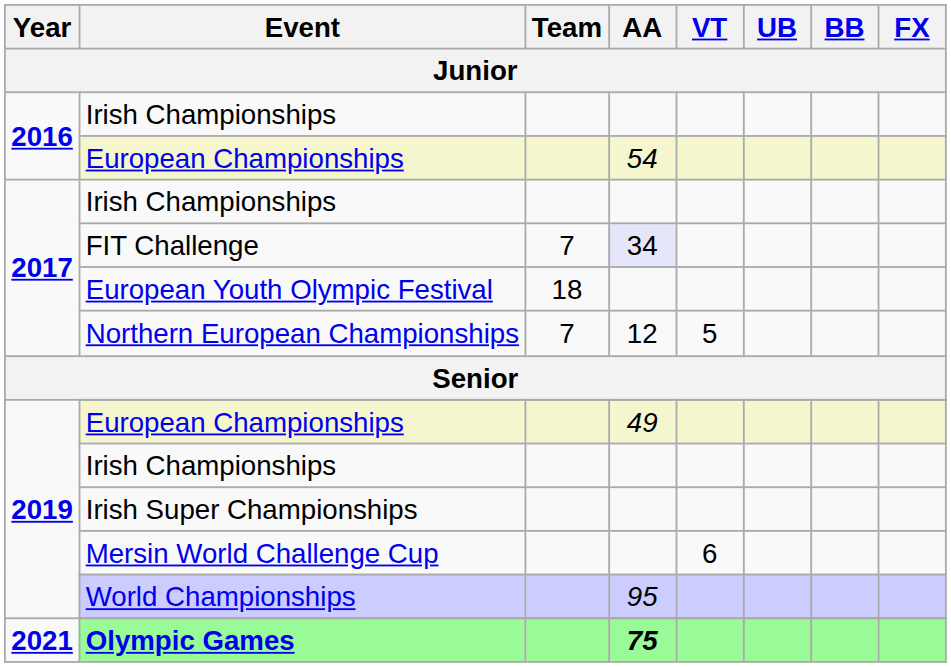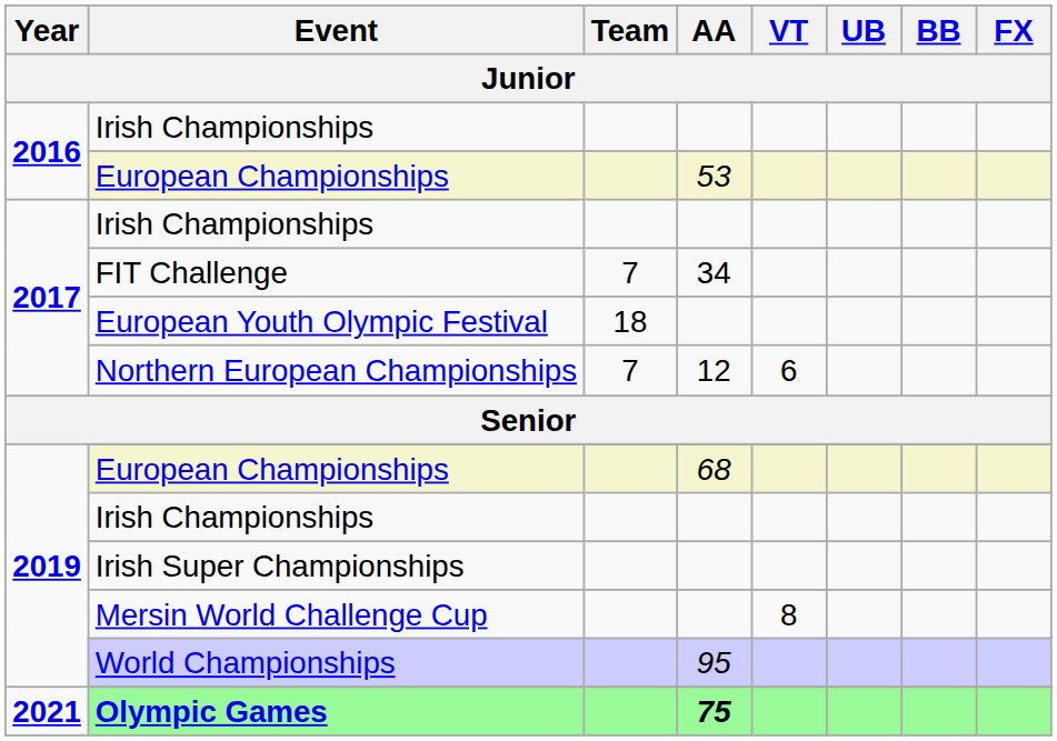 <table class="wikitable" style="text-align:center; font-size:95%;">
 <tr>
 <th align=center>Year</th>
 <th align=center>Event</th>
 <th style="width:30px;">Team</th>
 <th style="width:30px;">AA</th>
 <th style="width:30px;"><a href='#'>VT</a></th>
 <th style="width:30px;"><a href='#'>UB</a></th>
 <th style="width:30px;"><a href='#'>BB</a></th>
 <th style="width:30px;"><a href='#'>FX</a></th>
 </tr>
 <tr>
 <th colspan="8"><strong>Junior</strong></th>
 </tr>
 <tr>
 <td rowspan="2"><strong><a href='#'>2016</a></strong></td>
 <td align=left>Irish Championships</td>
 <td></td>
 <td></td>
 <td></td>
 <td></td>
 <td></td>
 <td></td>
 </tr>
 <tr bgcolor=#F5F6CE>
 <td align=left><a href='#'>European Championships</a></td>
 <td></td>
-<td><em>54</em></td>
+<td><em>53</em></td>
 <td></td>
 <td></td>
 <td></td>
 <td></td>
 </tr>
 <tr>
 <td rowspan="4"><strong><a href='#'>2017</a></strong></td>
 <td align=left>Irish Championships</td>
 <td></td>
 <td></td>
 <td></td>
 <td></td>
 <td></td>
 <td></td>
 </tr>
 <tr>
 <td align=left>FIT Challenge</td>
 <td>7</td>
-<td style="background: lavender;">34</td>
+<td>34</td>
 <td></td>
 <td></td>
 <td></td>
 <td></td>
 </tr>
 <tr>
 <td align=left><a href='#'>European Youth Olympic Festival</a></td>
 <td>18</td>
 <td></td>
 <td></td>
 <td></td>
 <td></td>
 <td></td>
 </tr>
 <tr>
 <td align=left><a href='#'>Northern European Championships</a></td>
 <td>7</td>
 <td>12</td>
-<td>5</td>
+<td>6</td>
 <td></td>
 <td></td>
 <td></td>
 </tr>
 <tr>
 <th colspan="8"><strong>Senior</strong></th>
 </tr>
 <tr>
 <td rowspan="6"><strong><a href='#'>2019</a></strong></td>
 </tr>
 <tr bgcolor=#F5F6CE>
 <td align=left><a href='#'>European Championships</a></td>
 <td></td>
-<td><em>49</em></td>
+<td><em>68</em></td>
 <td></td>
 <td></td>
 <td></td>
 <td></td>
 </tr>
 <tr>
 <td align=left>Irish Championships</td>
 <td></td>
 <td></td>
 <td></td>
 <td></td>
 <td></td>
 <td></td>
 </tr>
 <tr>
 <td align=left>Irish Super Championships</td>
 <td></td>
 <td></td>
 <td></td>
 <td></td>
 <td></td>
 <td></td>
 </tr>
 <tr>
 <td align=left><a href='#'>Mersin World Challenge Cup</a></td>
 <td></td>
 <td></td>
-<td>6</td>
+<td>8</td>
 <td></td>
 <td></td>
 <td></td>
 </tr>
 <tr bgcolor=CCCCFF>
 <td align=left><a href='#'>World Championships</a></td>
 <td></td>
 <td><em>95</em></td>
 <td></td>
 <td></td>
 <td></td>
 <td></td>
 </tr>
 <tr>
 <td rowspan="2"><strong><a href='#'>2021</a></strong></td>
 </tr>
 <tr bgcolor=98FB98>
 <td align=left><strong><a href='#'>Olympic Games</a></strong></td>
 <td></td>
 <td><strong><em>75</em></strong></td>
 <td></td>
 <td></td>
 <td></td>
 <td></td>
 </tr>
 </table>
